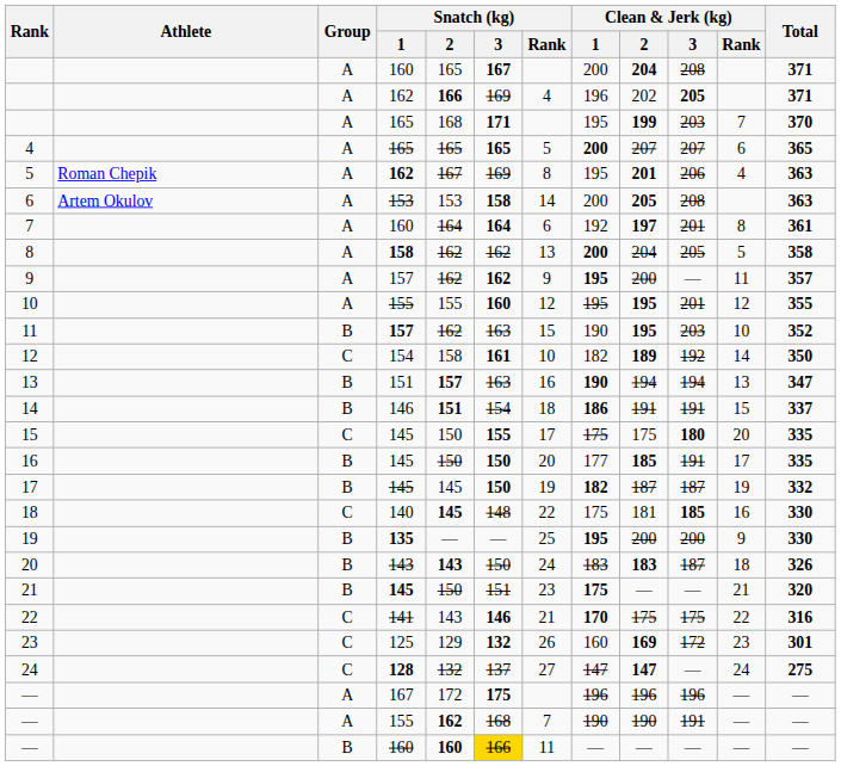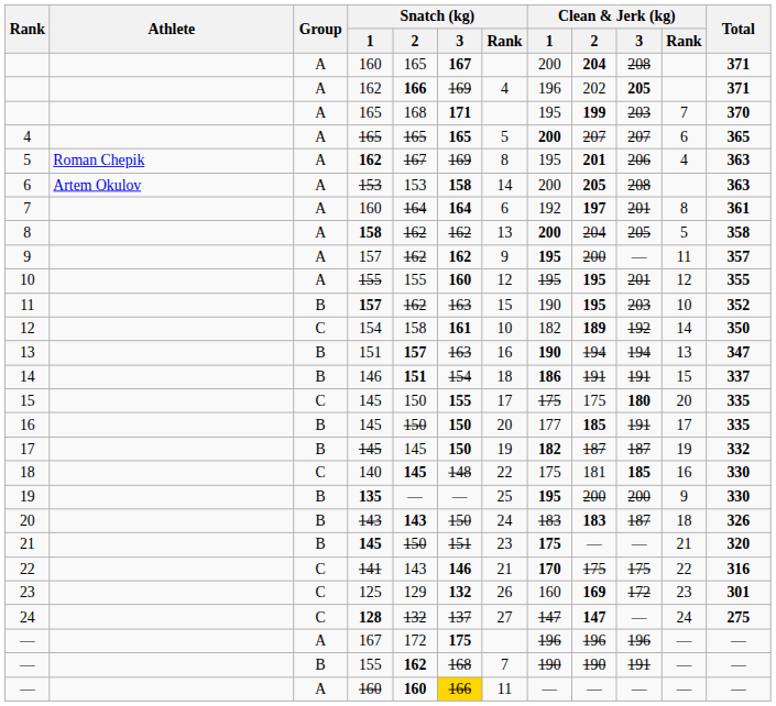 <table class = "wikitable" style="text-align:center;">
 <tr>
 <th rowspan=2 width=40>Rank</th>
 <th rowspan=2 width=250>Athlete</th>
 <th rowspan=2 width=50>Group</th>
 <th colspan=4>Snatch (kg)</th>
 <th colspan=4>Clean & Jerk (kg)</th>
 <th rowspan=2 width=60>Total</th>
 </tr>
 <tr>
 <th width=40>1</th>
 <th width=40>2</th>
 <th width=40>3</th>
 <th width=40>Rank</th>
 <th width=40>1</th>
 <th width=40>2</th>
 <th width=40>3</th>
 <th width=40>Rank</th>
 </tr>
 <tr>
 <td></td>
 <td align=left></td>
 <td>A</td>
 <td>160</td>
 <td>165</td>
 <td><strong>167</strong></td>
 <td></td>
 <td>200</td>
 <td><strong>204</strong></td>
 <td><s>208</s></td>
 <td></td>
 <td><strong>371</strong></td>
 </tr>
 <tr>
 <td></td>
 <td align=left></td>
 <td>A</td>
 <td>162</td>
 <td><strong>166</strong></td>
 <td><s>169</s></td>
 <td>4</td>
 <td>196</td>
 <td>202</td>
 <td><strong>205</strong></td>
 <td></td>
 <td><strong>371</strong></td>
 </tr>
 <tr>
 <td></td>
 <td align=left></td>
 <td>A</td>
 <td>165</td>
 <td>168</td>
 <td><strong>171</strong></td>
 <td></td>
 <td>195</td>
 <td><strong>199</strong></td>
 <td><s>203</s></td>
 <td>7</td>
 <td><strong>370</strong></td>
 </tr>
 <tr>
 <td>4</td>
 <td align=left></td>
 <td>A</td>
 <td><s>165</s></td>
 <td><s>165</s></td>
 <td><strong>165</strong></td>
 <td>5</td>
 <td><strong>200</strong></td>
 <td><s>207</s></td>
 <td><s>207</s></td>
 <td>6</td>
 <td><strong>365</strong></td>
 </tr>
 <tr>
 <td>5</td>
 <td align=left> <a href='#'>Roman Chepik</a> </td>
 <td>A</td>
 <td><strong>162</strong></td>
 <td><s>167</s></td>
 <td><s>169</s></td>
 <td>8</td>
 <td>195</td>
 <td><strong>201</strong></td>
 <td><s>206</s></td>
 <td>4</td>
 <td><strong>363</strong></td>
 </tr>
 <tr>
 <td>6</td>
 <td align=left> <a href='#'>Artem Okulov</a> </td>
 <td>A</td>
 <td><s>153</s></td>
 <td>153</td>
 <td><strong>158</strong></td>
 <td>14</td>
 <td>200</td>
 <td><strong>205</strong></td>
 <td><s>208</s></td>
 <td></td>
 <td><strong>363</strong></td>
 </tr>
 <tr>
 <td>7</td>
 <td align=left></td>
 <td>A</td>
 <td>160</td>
 <td><s>164</s></td>
 <td><strong>164</strong></td>
 <td>6</td>
 <td>192</td>
 <td><strong>197</strong></td>
 <td><s>201</s></td>
 <td>8</td>
 <td><strong>361</strong></td>
 </tr>
 <tr>
 <td>8</td>
 <td align=left></td>
 <td>A</td>
 <td><strong>158</strong></td>
 <td><s>162</s></td>
 <td><s>162</s></td>
 <td>13</td>
 <td><strong>200</strong></td>
 <td><s>204</s></td>
 <td><s>205</s></td>
 <td>5</td>
 <td><strong>358</strong></td>
 </tr>
 <tr>
 <td>9</td>
 <td align=left></td>
 <td>A</td>
 <td>157</td>
 <td><s>162</s></td>
 <td><strong>162</strong></td>
 <td>9</td>
 <td><strong>195</strong></td>
 <td><s>200</s></td>
 <td>—</td>
 <td>11</td>
 <td><strong>357</strong></td>
 </tr>
 <tr>
 <td>10</td>
 <td align=left></td>
 <td>A</td>
 <td><s>155</s></td>
 <td>155</td>
 <td><strong>160</strong></td>
 <td>12</td>
 <td><s>195</s></td>
 <td><strong>195</strong></td>
 <td><s>201</s></td>
 <td>12</td>
 <td><strong>355</strong></td>
 </tr>
 <tr>
 <td>11</td>
 <td align=left></td>
 <td>B</td>
 <td><strong>157</strong></td>
 <td><s>162</s></td>
 <td><s>163</s></td>
 <td>15</td>
 <td>190</td>
 <td><strong>195</strong></td>
 <td><s>203</s></td>
 <td>10</td>
 <td><strong>352</strong></td>
 </tr>
 <tr>
 <td>12</td>
 <td align=left></td>
 <td>C</td>
 <td>154</td>
 <td>158</td>
 <td><strong>161</strong></td>
 <td>10</td>
 <td>182</td>
 <td><strong>189</strong></td>
 <td><s>192</s></td>
 <td>14</td>
 <td><strong>350</strong></td>
 </tr>
 <tr>
 <td>13</td>
 <td align=left></td>
 <td>B</td>
 <td>151</td>
 <td><strong>157</strong></td>
 <td><s>163</s></td>
 <td>16</td>
 <td><strong>190</strong></td>
 <td><s>194</s></td>
 <td><s>194</s></td>
 <td>13</td>
 <td><strong>347</strong></td>
 </tr>
 <tr>
 <td>14</td>
 <td align=left></td>
 <td>B</td>
 <td>146</td>
 <td><strong>151</strong></td>
 <td><s>154</s></td>
 <td>18</td>
 <td><strong>186</strong></td>
 <td><s>191</s></td>
 <td><s>191</s></td>
 <td>15</td>
 <td><strong>337</strong></td>
 </tr>
 <tr>
 <td>15</td>
 <td align=left></td>
 <td>C</td>
 <td>145</td>
 <td>150</td>
 <td><strong>155</strong></td>
 <td>17</td>
 <td><s>175</s></td>
 <td>175</td>
 <td><strong>180</strong></td>
 <td>20</td>
 <td><strong>335</strong></td>
 </tr>
 <tr>
 <td>16</td>
 <td align=left></td>
 <td>B</td>
 <td>145</td>
 <td><s>150</s></td>
 <td><strong>150</strong></td>
 <td>20</td>
 <td>177</td>
 <td><strong>185</strong></td>
 <td><s>191</s></td>
 <td>17</td>
 <td><strong>335</strong></td>
 </tr>
 <tr>
 <td>17</td>
 <td align=left></td>
 <td>B</td>
 <td><s>145</s></td>
 <td>145</td>
 <td><strong>150</strong></td>
 <td>19</td>
 <td><strong>182</strong></td>
 <td><s>187</s></td>
 <td><s>187</s></td>
 <td>19</td>
 <td><strong>332</strong></td>
 </tr>
 <tr>
 <td>18</td>
 <td align=left></td>
 <td>C</td>
 <td>140</td>
 <td><strong>145</strong></td>
 <td><s>148</s></td>
 <td>22</td>
 <td>175</td>
 <td>181</td>
 <td><strong>185</strong></td>
 <td>16</td>
 <td><strong>330</strong></td>
 </tr>
 <tr>
 <td>19</td>
 <td align=left></td>
 <td>B</td>
 <td><strong>135</strong></td>
 <td>—</td>
 <td>—</td>
 <td>25</td>
 <td><strong>195</strong></td>
 <td><s>200</s></td>
 <td><s>200</s></td>
 <td>9</td>
 <td><strong>330</strong></td>
 </tr>
 <tr>
 <td>20</td>
 <td align=left></td>
 <td>B</td>
 <td><s>143</s></td>
 <td><strong>143</strong></td>
 <td><s>150</s></td>
 <td>24</td>
 <td><s>183</s></td>
 <td><strong>183</strong></td>
 <td><s>187</s></td>
 <td>18</td>
 <td><strong>326</strong></td>
 </tr>
 <tr>
 <td>21</td>
 <td align=left></td>
 <td>B</td>
 <td><strong>145</strong></td>
 <td><s>150</s></td>
 <td><s>151</s></td>
 <td>23</td>
 <td><strong>175</strong></td>
 <td>—</td>
 <td>—</td>
 <td>21</td>
 <td><strong>320</strong></td>
 </tr>
 <tr>
 <td>22</td>
 <td align=left></td>
 <td>C</td>
 <td><s>141</s></td>
 <td>143</td>
 <td><strong>146</strong></td>
 <td>21</td>
 <td><strong>170</strong></td>
 <td><s>175</s></td>
 <td><s>175</s></td>
 <td>22</td>
 <td><strong>316</strong></td>
 </tr>
 <tr>
 <td>23</td>
 <td align=left></td>
 <td>C</td>
 <td>125</td>
 <td>129</td>
 <td><strong>132</strong></td>
 <td>26</td>
 <td>160</td>
 <td><strong>169</strong></td>
 <td><s>172</s></td>
 <td>23</td>
 <td><strong>301</strong></td>
 </tr>
 <tr>
 <td>24</td>
 <td align=left></td>
 <td>C</td>
 <td><strong>128</strong></td>
 <td><s>132</s></td>
 <td><s>137</s></td>
 <td>27</td>
 <td><s>147</s></td>
 <td><strong>147</strong></td>
 <td>—</td>
 <td>24</td>
 <td><strong>275</strong></td>
 </tr>
 <tr>
 <td>—</td>
 <td align=left></td>
 <td>A</td>
 <td>167</td>
 <td>172</td>
 <td><strong>175</strong></td>
 <td></td>
 <td><s>196</s></td>
 <td><s>196</s></td>
 <td><s>196</s></td>
 <td>—</td>
 <td>—</td>
 </tr>
 <tr>
 <td>—</td>
 <td align=left></td>
-<td>A</td>
+<td>B</td>
 <td>155</td>
 <td><strong>162</strong></td>
 <td><s>168</s></td>
 <td>7</td>
 <td><s>190</s></td>
 <td><s>190</s></td>
 <td><s>191</s></td>
 <td>—</td>
 <td>—</td>
 </tr>
 <tr>
 <td>—</td>
 <td align=left></td>
-<td>B</td>
+<td>A</td>
 <td><s>160</s></td>
 <td><strong>160</strong></td>
 <td style="background: gold;"><s>166</s></td>
 <td>11</td>
 <td>—</td>
 <td>—</td>
 <td>—</td>
 <td>—</td>
 <td>—</td>
 </tr>
 </table>
